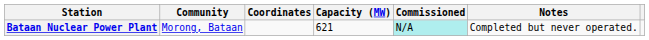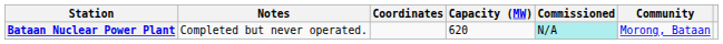 <table class="wikitable plainrowheaders">
 <tr>
 <th scope="col">Station</th>
-<th scope="col">Community</th>
+<th scope="col" class="unsortable">Notes</th>
 <th scope="col">Coordinates</th>
 <th scope="col">Capacity (<a href='#'>MW</a>)</th>
 <th scope="col">Commissioned</th>
-<th scope="col" class="unsortable">Notes</th>
+<th scope="col">Community</th>
 <th scope="col" class="unsortable"></th>
 </tr>
 <tr>
 <th scope="row"><a href='#'>Bataan Nuclear Power Plant</a></th>
+<td>Completed but never operated.</td>
+<td></td>
+<td>620</td>
+<td style="background: paleturquoise;">N/A</td>
 <td><a href='#'>Morong, Bataan</a></td>
-<td></td>
-<td>621</td>
-<td style="background: paleturquoise;">N/A</td>
-<td>Completed but never operated.</td>
 <td></td>
 </tr>
 </table>
